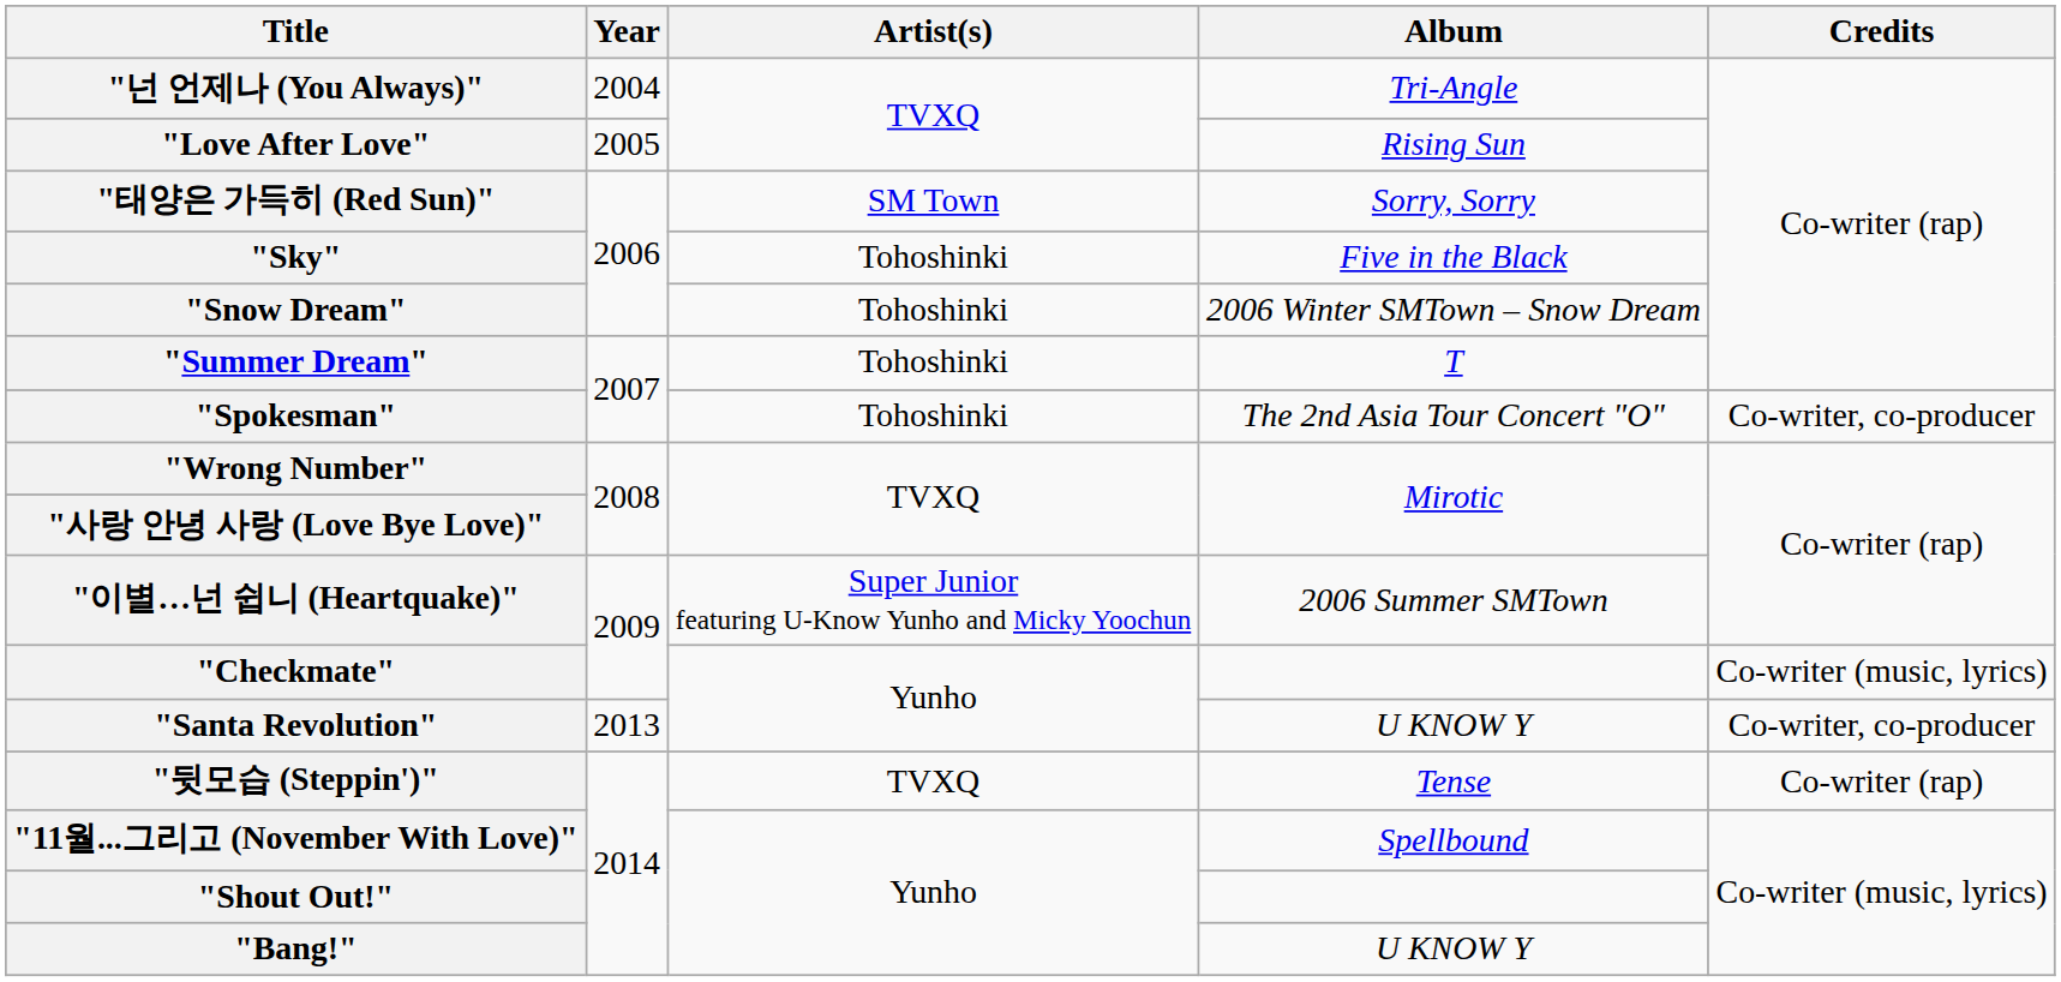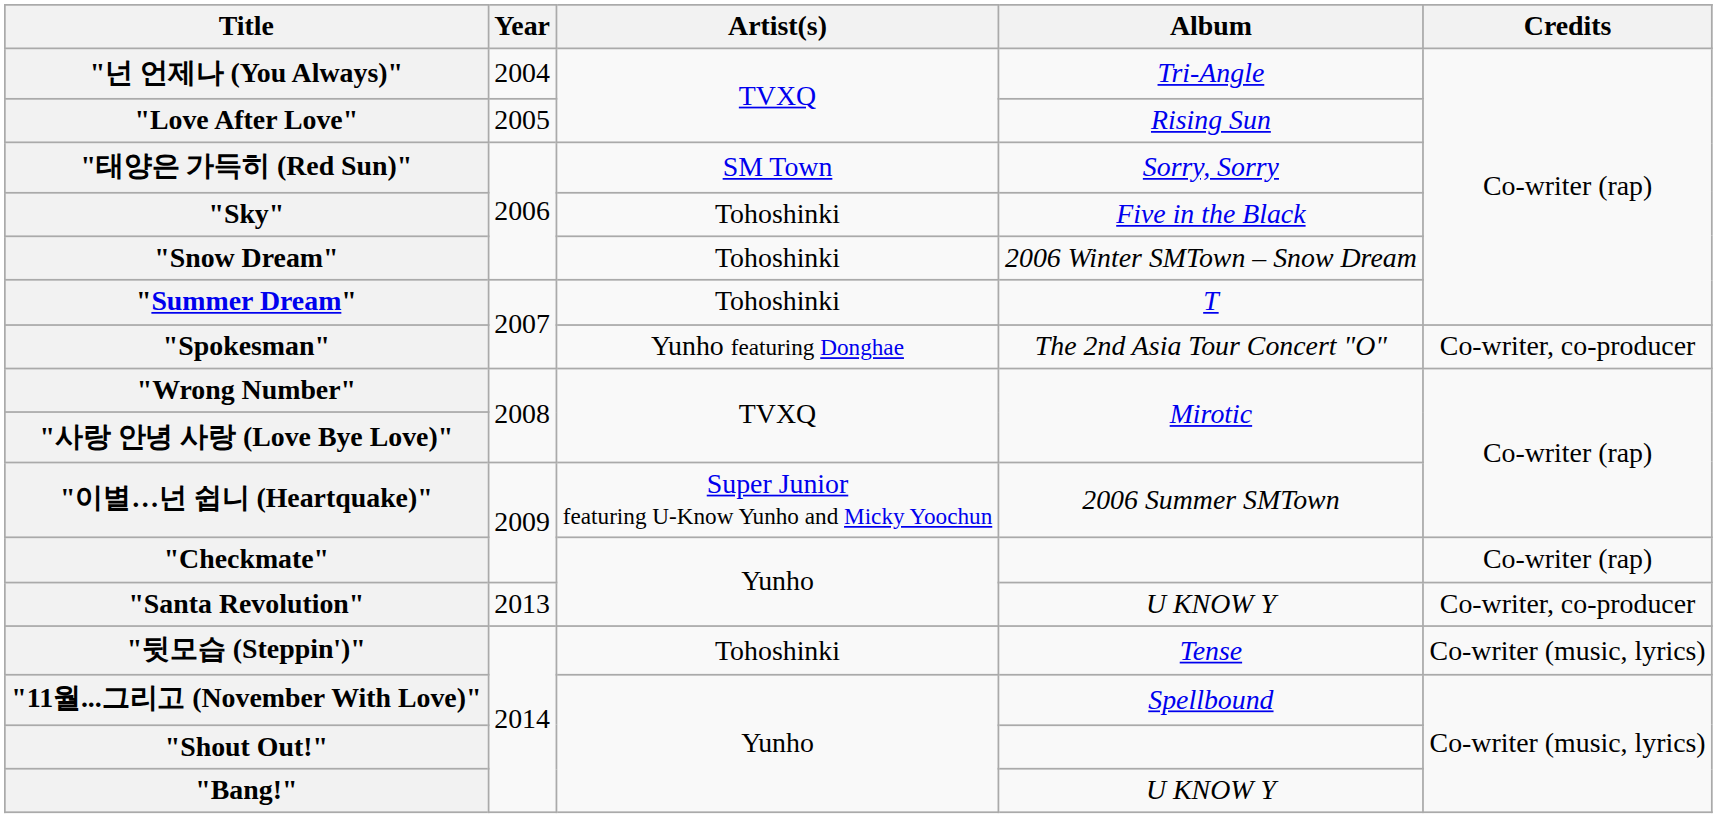 <table class="wikitable plainrowheaders" style="text-align:center;">
 <tr>
 <th scope="col">Title</th>
 <th scope="col">Year</th>
 <th scope="col">Artist(s)</th>
 <th scope="col">Album</th>
 <th scope="col">Credits</th>
 </tr>
 <tr>
 <th scope="row">"넌 언제나 (You Always)"</th>
 <td>2004</td>
 <td rowspan="2"><a href='#'>TVXQ</a></td>
 <td><em><a href='#'>Tri-Angle</a></em></td>
 <td rowspan="6">Co-writer (rap)</td>
 </tr>
 <tr>
 <th scope="row">"Love After Love"</th>
 <td>2005</td>
 <td><em><a href='#'>Rising Sun</a></em></td>
 </tr>
 <tr>
 <th scope="row">"태양은 가득히 (Red Sun)"</th>
 <td rowspan="3">2006</td>
 <td><a href='#'>SM Town</a></td>
 <td><em><a href='#'>Sorry, Sorry</a></em></td>
 </tr>
 <tr>
 <th scope="row">"Sky"</th>
 <td>Tohoshinki</td>
 <td><em><a href='#'>Five in the Black</a></em></td>
 </tr>
 <tr>
 <th scope="row">"Snow Dream"</th>
 <td>Tohoshinki</td>
 <td><em>2006 Winter SMTown – Snow Dream</em></td>
 </tr>
 <tr>
 <th scope="row">"<a href='#'>Summer Dream</a>"</th>
 <td rowspan="2">2007</td>
 <td>Tohoshinki</td>
 <td><em><a href='#'>T</a></em></td>
 </tr>
 <tr>
 <th scope="row">"Spokesman"</th>
-<td>Tohoshinki</td>
+<td>Yunho <small>featuring <a href='#'>Donghae</a></small></td>
 <td><em>The 2nd Asia Tour Concert "O"</em></td>
 <td>Co-writer, co-producer</td>
 </tr>
 <tr>
 <th scope="row">"Wrong Number"</th>
 <td rowspan="2">2008</td>
 <td rowspan="2">TVXQ</td>
 <td rowspan="2"><em><a href='#'>Mirotic</a></em></td>
 <td rowspan="3">Co-writer (rap)</td>
 </tr>
 <tr>
 <th scope="row">"사랑 안녕 사랑 (Love Bye Love)"</th>
 </tr>
 <tr>
 <th scope="row">"이별…넌 쉽니 (Heartquake)"</th>
 <td rowspan="2">2009</td>
 <td><a href='#'>Super Junior</a><br><small>featuring U-Know Yunho and <a href='#'>Micky Yoochun</a></small></td>
 <td><em>2006 Summer SMTown</em></td>
 </tr>
 <tr>
 <th scope="row">"Checkmate"</th>
 <td rowspan="2">Yunho</td>
 <td></td>
-<td>Co-writer (music, lyrics)</td>
+<td>Co-writer (rap)</td>
 </tr>
 <tr>
 <th scope="row">"Santa Revolution"</th>
 <td>2013</td>
 <td><em>U KNOW Y</em></td>
 <td>Co-writer, co-producer</td>
 </tr>
 <tr>
 <th scope="row">"뒷모습 (Steppin')"</th>
 <td rowspan="4">2014</td>
-<td>TVXQ</td>
+<td>Tohoshinki</td>
 <td><em><a href='#'>Tense</a></em></td>
-<td>Co-writer (rap)</td>
+<td>Co-writer (music, lyrics)</td>
 </tr>
 <tr>
 <th scope="row">"11월...그리고 (November With Love)"</th>
 <td rowspan="3">Yunho</td>
 <td><em><a href='#'>Spellbound</a></em></td>
 <td rowspan="3">Co-writer (music, lyrics)</td>
 </tr>
 <tr>
 <th scope="row">"Shout Out!"</th>
 <td></td>
 </tr>
 <tr>
 <th scope="row">"Bang!"</th>
 <td><em>U KNOW Y</em></td>
 </tr>
 </table>
